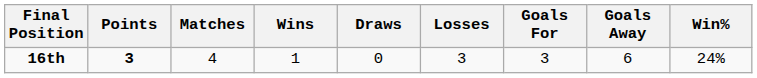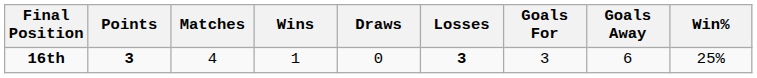 <table class="wikitable" style="font-size: 95%; text-align: center;">
 <tr>
 <th width=60>Final Position</th>
 <th width=60>Points</th>
 <th width=60>Matches</th>
 <th width=60>Wins</th>
 <th width=60>Draws</th>
 <th width=60>Losses</th>
 <th width=60>Goals For</th>
 <th width=60>Goals Away</th>
 <th width=60>Win%</th>
 </tr>
 <tr>
 <td><strong>16th</strong></td>
 <td><strong>3</strong></td>
 <td>4</td>
 <td>1</td>
 <td>0</td>
-<td>3</td>
+<td><strong>3</strong></td>
 <td>3</td>
 <td>6</td>
-<td>24%</td>
+<td>25%</td>
 </tr>
 </table>
